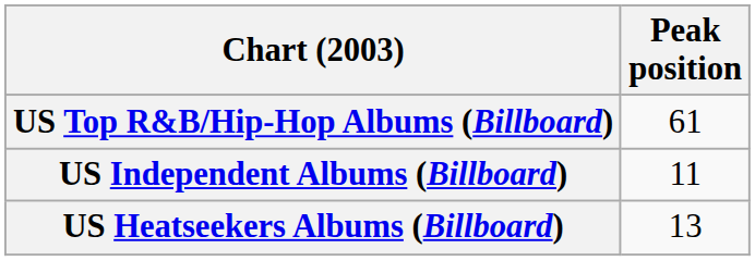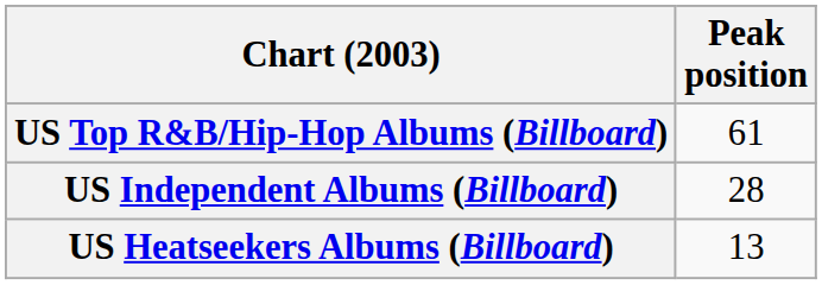 <table class="wikitable sortable plainrowheaders" style="text-align:center">
 <tr>
 <th scope="col">Chart (2003)</th>
 <th scope="col">Peak<br>position</th>
 </tr>
 <tr>
 <th scope="row">US <a href='#'>Top R&B/Hip-Hop Albums</a> (<em><a href='#'>Billboard</a></em>)</th>
 <td>61</td>
 </tr>
 <tr>
 <th scope="row">US <a href='#'>Independent Albums</a> (<em><a href='#'>Billboard</a></em>)</th>
-<td>11</td>
+<td>28</td>
 </tr>
 <tr>
 <th scope="row">US <a href='#'>Heatseekers Albums</a> (<em><a href='#'>Billboard</a></em>)</th>
 <td>13</td>
 </tr>
 </table>
